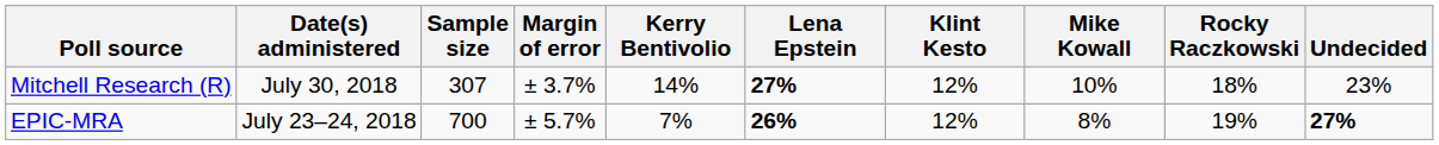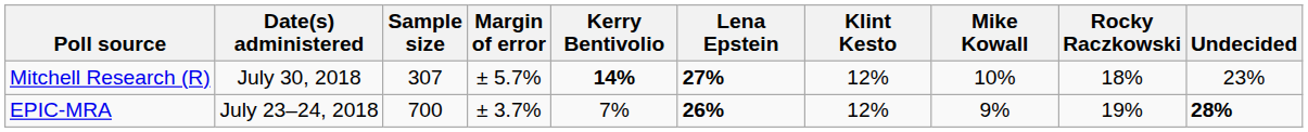 <table class="wikitable">
 <tr valign= bottom>
 <th>Poll source</th>
 <th>Date(s)<br>administered</th>
 <th>Sample<br>size</th>
 <th>Margin<br>of error</th>
 <th style="width:90px;">Kerry<br>Bentivolio</th>
 <th style="width:90px;">Lena<br>Epstein</th>
 <th style="width:90px;">Klint<br>Kesto</th>
 <th style="width:90px;">Mike<br>Kowall</th>
 <th style="width:90px;">Rocky<br>Raczkowski</th>
 <th>Undecided</th>
 </tr>
 <tr>
 <td><a href='#'>Mitchell Research (R)</a></td>
 <td align=center>July 30, 2018</td>
 <td align=center>307</td>
-<td align=center>± 3.7%</td>
-<td align=center>14%</td>
+<td align=center>± 5.7%</td>
+<td align=center><strong>14%</strong></td>
 <td><strong>27%</strong></td>
 <td align=center>12%</td>
 <td align=center>10%</td>
 <td align=center>18%</td>
 <td align=center>23%</td>
 </tr>
 <tr>
 <td><a href='#'>EPIC-MRA</a></td>
 <td align=center>July 23–24, 2018</td>
 <td align=center>700</td>
-<td align=center>± 5.7%</td>
+<td align=center>± 3.7%</td>
 <td align=center>7%</td>
 <td><strong>26%</strong></td>
 <td align=center>12%</td>
-<td align=center>8%</td>
+<td align=center>9%</td>
 <td align=center>19%</td>
-<td><strong>27%</strong></td>
+<td><strong>28%</strong></td>
 </tr>
 </table>
